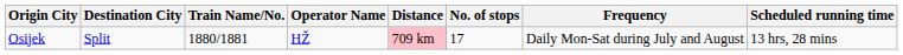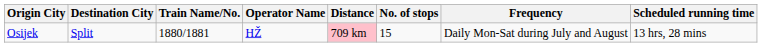 <table class="wikitable sortable">
 <tr>
 <th>Origin City</th>
 <th>Destination City</th>
 <th>Train Name/No.</th>
 <th>Operator Name</th>
 <th>Distance</th>
 <th>No. of stops</th>
 <th>Frequency</th>
 <th data-sort-type="number">Scheduled running time</th>
 </tr>
 <tr>
 <td><a href='#'>Osijek</a></td>
 <td><a href='#'>Split</a></td>
 <td>1880/1881</td>
 <td><a href='#'>HŽ</a></td>
 <td style="background: pink;">709 km</td>
-<td>17</td>
+<td>15</td>
 <td>Daily Mon-Sat during July and August</td>
 <td>13 hrs, 28 mins</td>
 </tr>
 </table>
